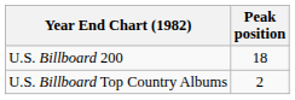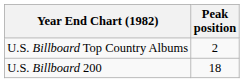 <table class="wikitable">
 <tr>
 <th>Year End Chart (1982)</th>
 <th>Peak<br>position</th>
 </tr>
 <tr>
+<td>U.S. <em>Billboard</em> Top Country Albums</td>
+<td align="center">2</td>
+</tr>
+<tr>
 <td>U.S. <em>Billboard</em> 200</td>
 <td align="center">18</td>
 </tr>
-<tr>
-<td>U.S. <em>Billboard</em> Top Country Albums</td>
-<td align="center">2</td>
-</tr>
 </table>
